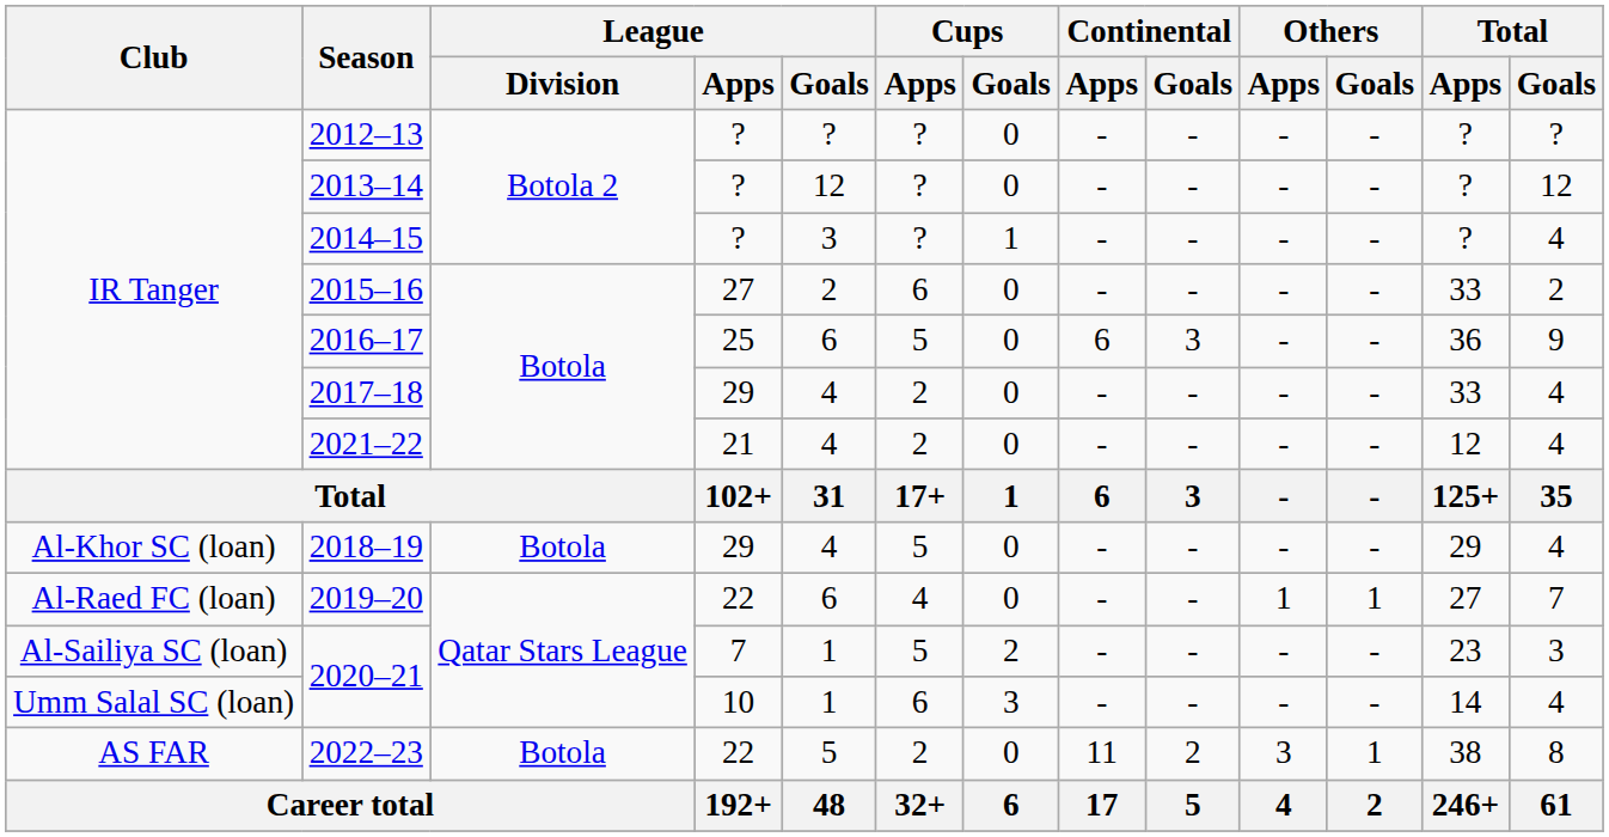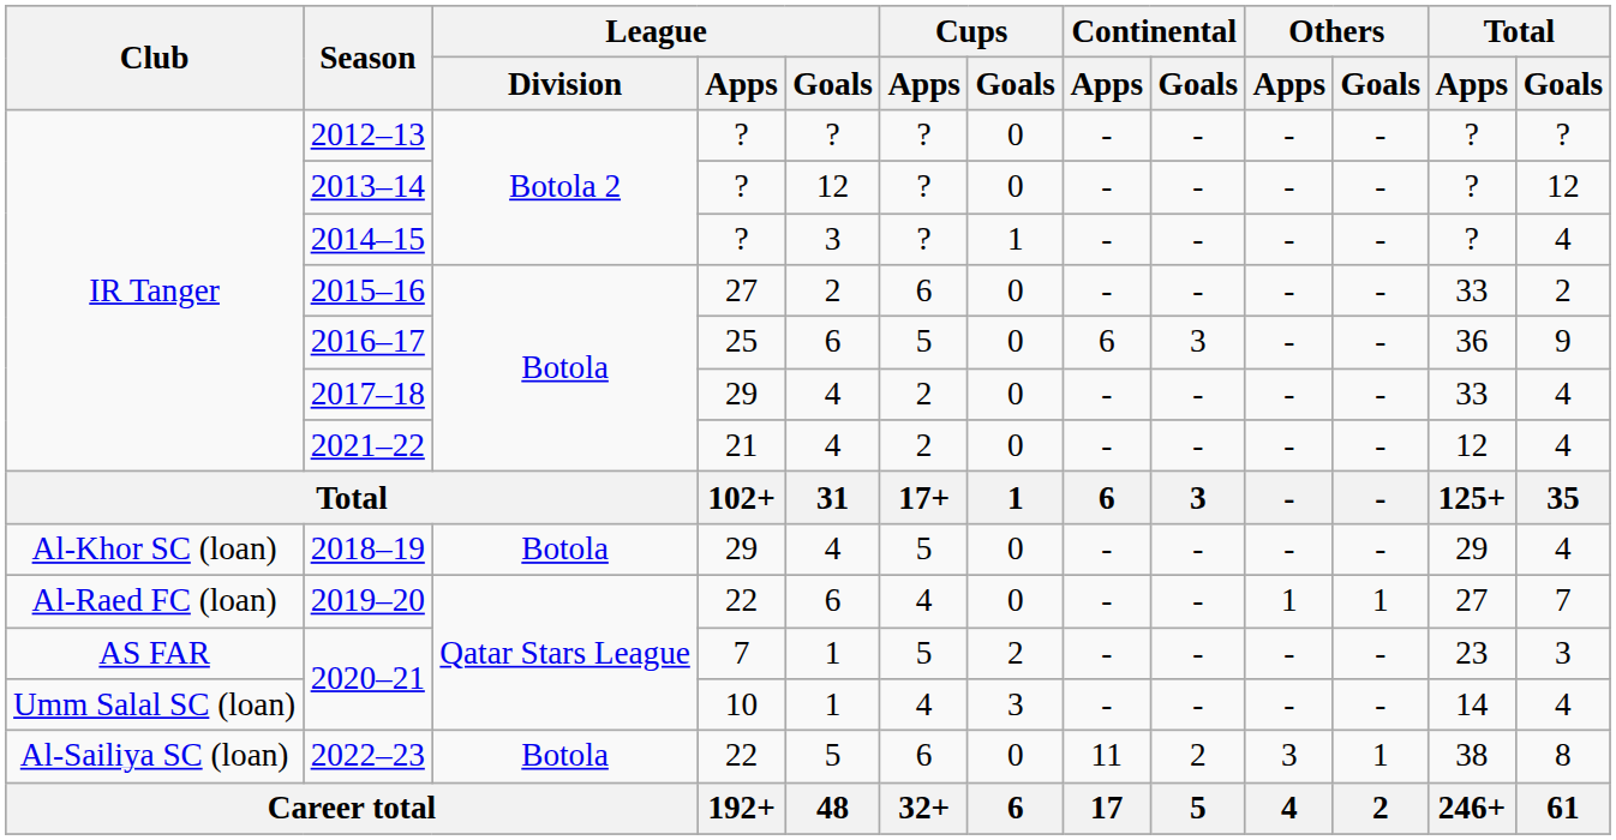 <table class="wikitable" style="text-align:center">
 <tr>
 <th rowspan="2">Club</th>
 <th rowspan="2">Season</th>
 <th colspan="3">League</th>
 <th colspan="2">Cups</th>
 <th colspan="2">Continental</th>
 <th colspan="2">Others</th>
 <th colspan="2">Total</th>
 </tr>
 <tr>
 <th>Division</th>
 <th>Apps</th>
 <th>Goals</th>
 <th>Apps</th>
 <th>Goals</th>
 <th>Apps</th>
 <th>Goals</th>
 <th>Apps</th>
 <th>Goals</th>
 <th>Apps</th>
 <th>Goals</th>
 </tr>
 <tr>
 <td rowspan="7"><a href='#'>IR Tanger</a></td>
 <td><a href='#'>2012–13</a></td>
 <td rowspan=3><a href='#'>Botola 2</a></td>
 <td>?</td>
 <td>?</td>
 <td>?</td>
 <td>0</td>
 <td>-</td>
 <td>-</td>
 <td>-</td>
 <td>-</td>
 <td>?</td>
 <td>?</td>
 </tr>
 <tr>
 <td><a href='#'>2013–14</a></td>
 <td>?</td>
 <td>12</td>
 <td>?</td>
 <td>0</td>
 <td>-</td>
 <td>-</td>
 <td>-</td>
 <td>-</td>
 <td>?</td>
 <td>12</td>
 </tr>
 <tr>
 <td><a href='#'>2014–15</a></td>
 <td>?</td>
 <td>3</td>
 <td>?</td>
 <td>1</td>
 <td>-</td>
 <td>-</td>
 <td>-</td>
 <td>-</td>
 <td>?</td>
 <td>4</td>
 </tr>
 <tr>
 <td><a href='#'>2015–16</a></td>
 <td rowspan=4><a href='#'>Botola</a></td>
 <td>27</td>
 <td>2</td>
 <td>6</td>
 <td>0</td>
 <td>-</td>
 <td>-</td>
 <td>-</td>
 <td>-</td>
 <td>33</td>
 <td>2</td>
 </tr>
 <tr>
 <td><a href='#'>2016–17</a></td>
 <td>25</td>
 <td>6</td>
 <td>5</td>
 <td>0</td>
 <td>6</td>
 <td>3</td>
 <td>-</td>
 <td>-</td>
 <td>36</td>
 <td>9</td>
 </tr>
 <tr>
 <td><a href='#'>2017–18</a></td>
 <td>29</td>
 <td>4</td>
 <td>2</td>
 <td>0</td>
 <td>-</td>
 <td>-</td>
 <td>-</td>
 <td>-</td>
 <td>33</td>
 <td>4</td>
 </tr>
 <tr>
 <td><a href='#'>2021–22</a></td>
 <td>21</td>
 <td>4</td>
 <td>2</td>
 <td>0</td>
 <td>-</td>
 <td>-</td>
 <td>-</td>
 <td>-</td>
 <td>12</td>
 <td>4</td>
 </tr>
 <tr>
 <th colspan="3">Total</th>
 <th>102+</th>
 <th>31</th>
 <th>17+</th>
 <th>1</th>
 <th>6</th>
 <th>3</th>
 <th>-</th>
 <th>-</th>
 <th>125+</th>
 <th>35</th>
 </tr>
 <tr>
 <td><a href='#'>Al-Khor SC</a> (loan)</td>
 <td><a href='#'>2018–19</a></td>
 <td><a href='#'>Botola</a></td>
 <td>29</td>
 <td>4</td>
 <td>5</td>
 <td>0</td>
 <td>-</td>
 <td>-</td>
 <td>-</td>
 <td>-</td>
 <td>29</td>
 <td>4</td>
 </tr>
 <tr>
 <td><a href='#'>Al-Raed FC</a> (loan)</td>
 <td><a href='#'>2019–20</a></td>
 <td rowspan=3><a href='#'>Qatar Stars League</a></td>
 <td>22</td>
 <td>6</td>
 <td>4</td>
 <td>0</td>
 <td>-</td>
 <td>-</td>
 <td>1</td>
 <td>1</td>
 <td>27</td>
 <td>7</td>
 </tr>
 <tr>
-<td><a href='#'>Al-Sailiya SC</a> (loan)</td>
+<td><a href='#'>AS FAR</a></td>
 <td rowspan=2><a href='#'>2020–21</a></td>
 <td>7</td>
 <td>1</td>
 <td>5</td>
 <td>2</td>
 <td>-</td>
 <td>-</td>
 <td>-</td>
 <td>-</td>
 <td>23</td>
 <td>3</td>
 </tr>
 <tr>
 <td><a href='#'>Umm Salal SC</a> (loan)</td>
 <td>10</td>
 <td>1</td>
-<td>6</td>
+<td>4</td>
 <td>3</td>
 <td>-</td>
 <td>-</td>
 <td>-</td>
 <td>-</td>
 <td>14</td>
 <td>4</td>
 </tr>
 <tr>
-<td><a href='#'>AS FAR</a></td>
+<td><a href='#'>Al-Sailiya SC</a> (loan)</td>
 <td><a href='#'>2022–23</a></td>
 <td><a href='#'>Botola</a></td>
 <td>22</td>
 <td>5</td>
-<td>2</td>
+<td>6</td>
 <td>0</td>
 <td>11</td>
 <td>2</td>
 <td>3</td>
 <td>1</td>
 <td>38</td>
 <td>8</td>
 </tr>
 <tr>
 <th colspan="3">Career total</th>
 <th>192+</th>
 <th>48</th>
 <th>32+</th>
 <th>6</th>
 <th>17</th>
 <th>5</th>
 <th>4</th>
 <th>2</th>
 <th>246+</th>
 <th>61</th>
 </tr>
 </table>
